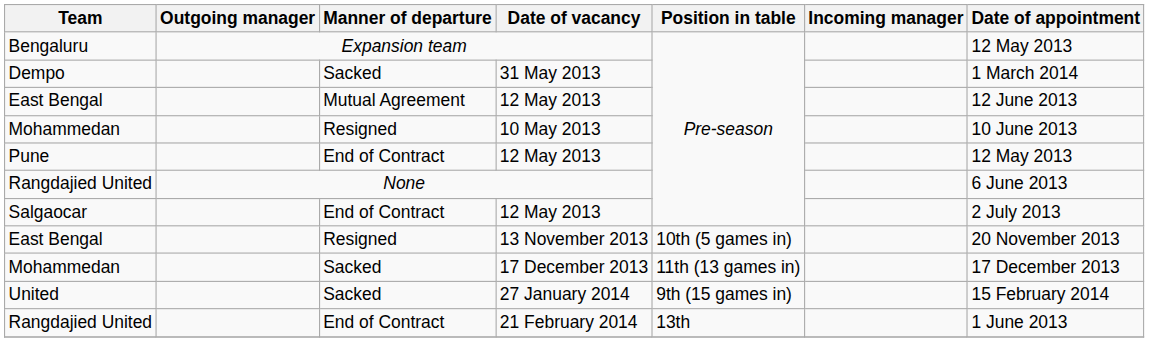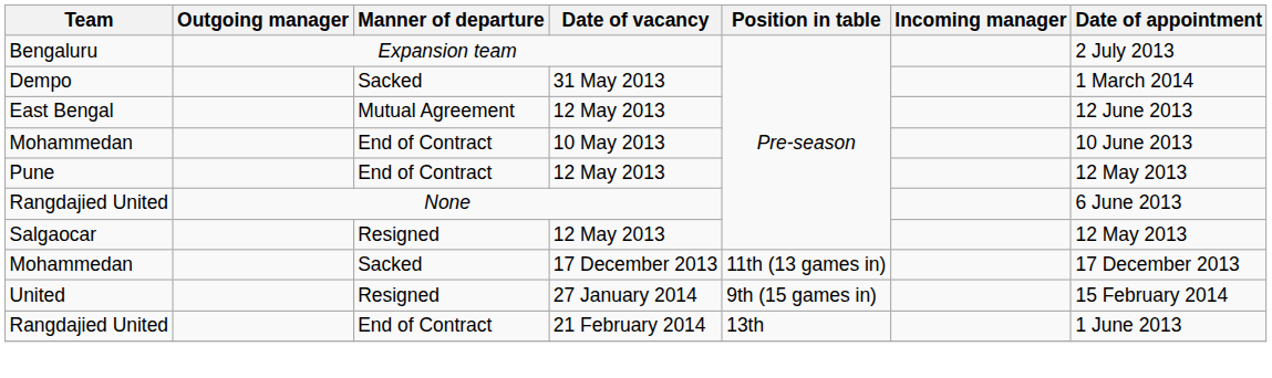 <table class="wikitable sortable">
 <tr>
 <th>Team</th>
 <th>Outgoing manager</th>
 <th>Manner of departure</th>
 <th>Date of vacancy</th>
 <th>Position in table</th>
 <th>Incoming manager</th>
 <th>Date of appointment</th>
 </tr>
 <tr>
 <td>Bengaluru</td>
 <td colspan="3" align="center"><em>Expansion team</em></td>
 <td rowspan=7 align="center"><em>Pre-season</em></td>
 <td> </td>
-<td>12 May 2013</td>
+<td>2 July 2013</td>
 </tr>
 <tr>
 <td>Dempo</td>
 <td> </td>
 <td>Sacked</td>
 <td>31 May 2013</td>
 <td> </td>
 <td>1 March 2014</td>
 </tr>
 <tr>
 <td>East Bengal</td>
 <td> </td>
 <td>Mutual Agreement</td>
 <td>12 May 2013</td>
 <td> </td>
 <td>12 June 2013</td>
 </tr>
 <tr>
 <td>Mohammedan</td>
 <td> </td>
-<td>Resigned</td>
+<td>End of Contract</td>
 <td>10 May 2013</td>
 <td> </td>
 <td>10 June 2013</td>
 </tr>
 <tr>
 <td>Pune</td>
 <td> </td>
 <td>End of Contract</td>
 <td>12 May 2013</td>
 <td> </td>
 <td>12 May 2013</td>
 </tr>
 <tr>
 <td>Rangdajied United</td>
 <td colspan="3" align="center"><em>None</em></td>
 <td> </td>
 <td>6 June 2013</td>
 </tr>
 <tr>
 <td>Salgaocar</td>
 <td> </td>
-<td>End of Contract</td>
+<td>Resigned</td>
 <td>12 May 2013</td>
 <td> </td>
-<td>2 July 2013</td>
-</tr>
-<tr>
-<td>East Bengal</td>
-<td> </td>
-<td>Resigned</td>
-<td>13 November 2013</td>
-<td>10th (5 games in)</td>
-<td> </td>
-<td>20 November 2013</td>
+<td>12 May 2013</td>
 </tr>
 <tr>
 <td>Mohammedan</td>
 <td> </td>
 <td>Sacked</td>
 <td>17 December 2013</td>
 <td>11th (13 games in)</td>
 <td> </td>
 <td>17 December 2013</td>
 </tr>
 <tr>
 <td>United</td>
 <td> </td>
-<td>Sacked</td>
+<td>Resigned</td>
 <td>27 January 2014</td>
 <td>9th (15 games in)</td>
 <td> </td>
 <td>15 February 2014</td>
 </tr>
 <tr>
 <td>Rangdajied United</td>
 <td> </td>
 <td>End of Contract</td>
 <td>21 February 2014</td>
 <td>13th</td>
 <td> </td>
 <td>1 June 2013</td>
 </tr>
 <tr>
 </tr>
 </table>
